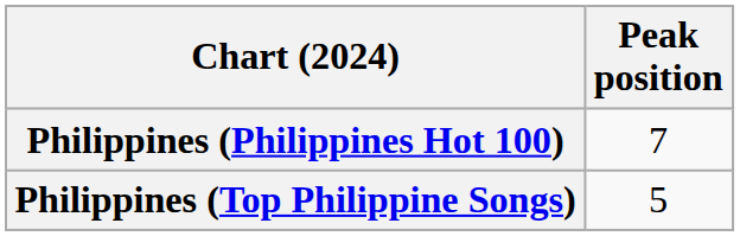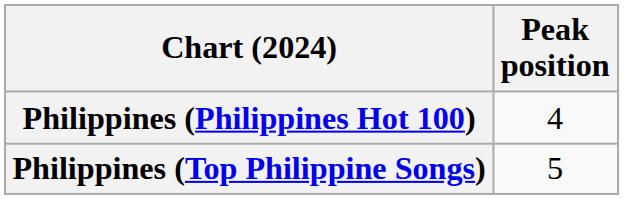 <table class="wikitable plainrowheaders" style="text-align:center">
 <tr>
 <th scope="col">Chart (2024)</th>
 <th scope="col">Peak<br>position</th>
 </tr>
 <tr>
 <th scope="row">Philippines (<a href='#'>Philippines Hot 100</a>)</th>
-<td>7</td>
+<td>4</td>
 </tr>
 <tr>
 <th scope="row">Philippines (<a href='#'>Top Philippine Songs</a>)</th>
 <td>5</td>
 </tr>
 </table>
